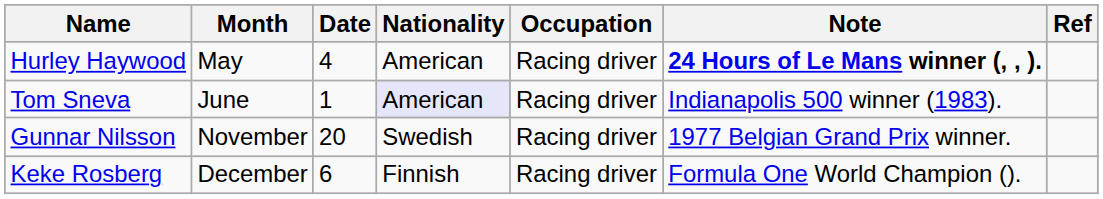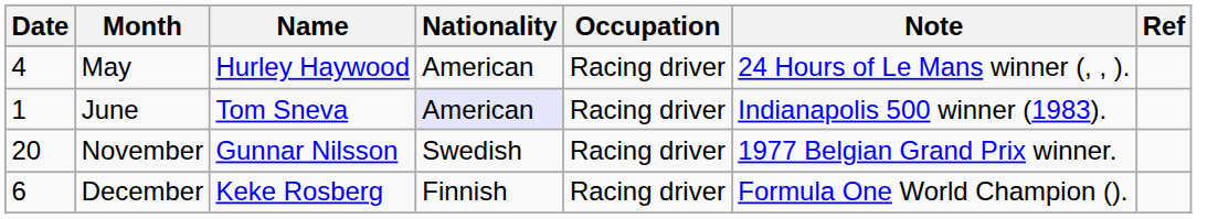 <table class="wikitable" style="font-size:85%;">
 <tr>
+<th>Date</th>
+<th>Month</th>
 <th>Name</th>
-<th>Month</th>
-<th>Date</th>
 <th>Nationality</th>
 <th>Occupation</th>
 <th>Note</th>
 <th>Ref</th>
 </tr>
 <tr>
+<td>4</td>
+<td>May</td>
 <td><a href='#'>Hurley Haywood</a></td>
-<td>May</td>
-<td>4</td>
 <td>American</td>
 <td>Racing driver</td>
-<td><strong><a href='#'>24 Hours of Le Mans</a> winner (, , ).</strong></td>
+<td><a href='#'>24 Hours of Le Mans</a> winner (, , ).</td>
 <td></td>
 </tr>
 <tr>
+<td>1</td>
+<td>June</td>
 <td><a href='#'>Tom Sneva</a></td>
-<td>June</td>
-<td>1</td>
 <td style="background: lavender;">American</td>
 <td>Racing driver</td>
 <td><a href='#'>Indianapolis 500</a> winner (<a href='#'>1983</a>).</td>
 <td></td>
 </tr>
 <tr>
+<td>20</td>
+<td>November</td>
 <td><a href='#'>Gunnar Nilsson</a></td>
-<td>November</td>
-<td>20</td>
 <td>Swedish</td>
 <td>Racing driver</td>
 <td><a href='#'>1977 Belgian Grand Prix</a> winner.</td>
 <td></td>
 </tr>
 <tr>
+<td>6</td>
+<td>December</td>
 <td><a href='#'>Keke Rosberg</a></td>
-<td>December</td>
-<td>6</td>
 <td>Finnish</td>
 <td>Racing driver</td>
 <td><a href='#'>Formula One</a> World Champion ().</td>
 <td></td>
 </tr>
 </table>
